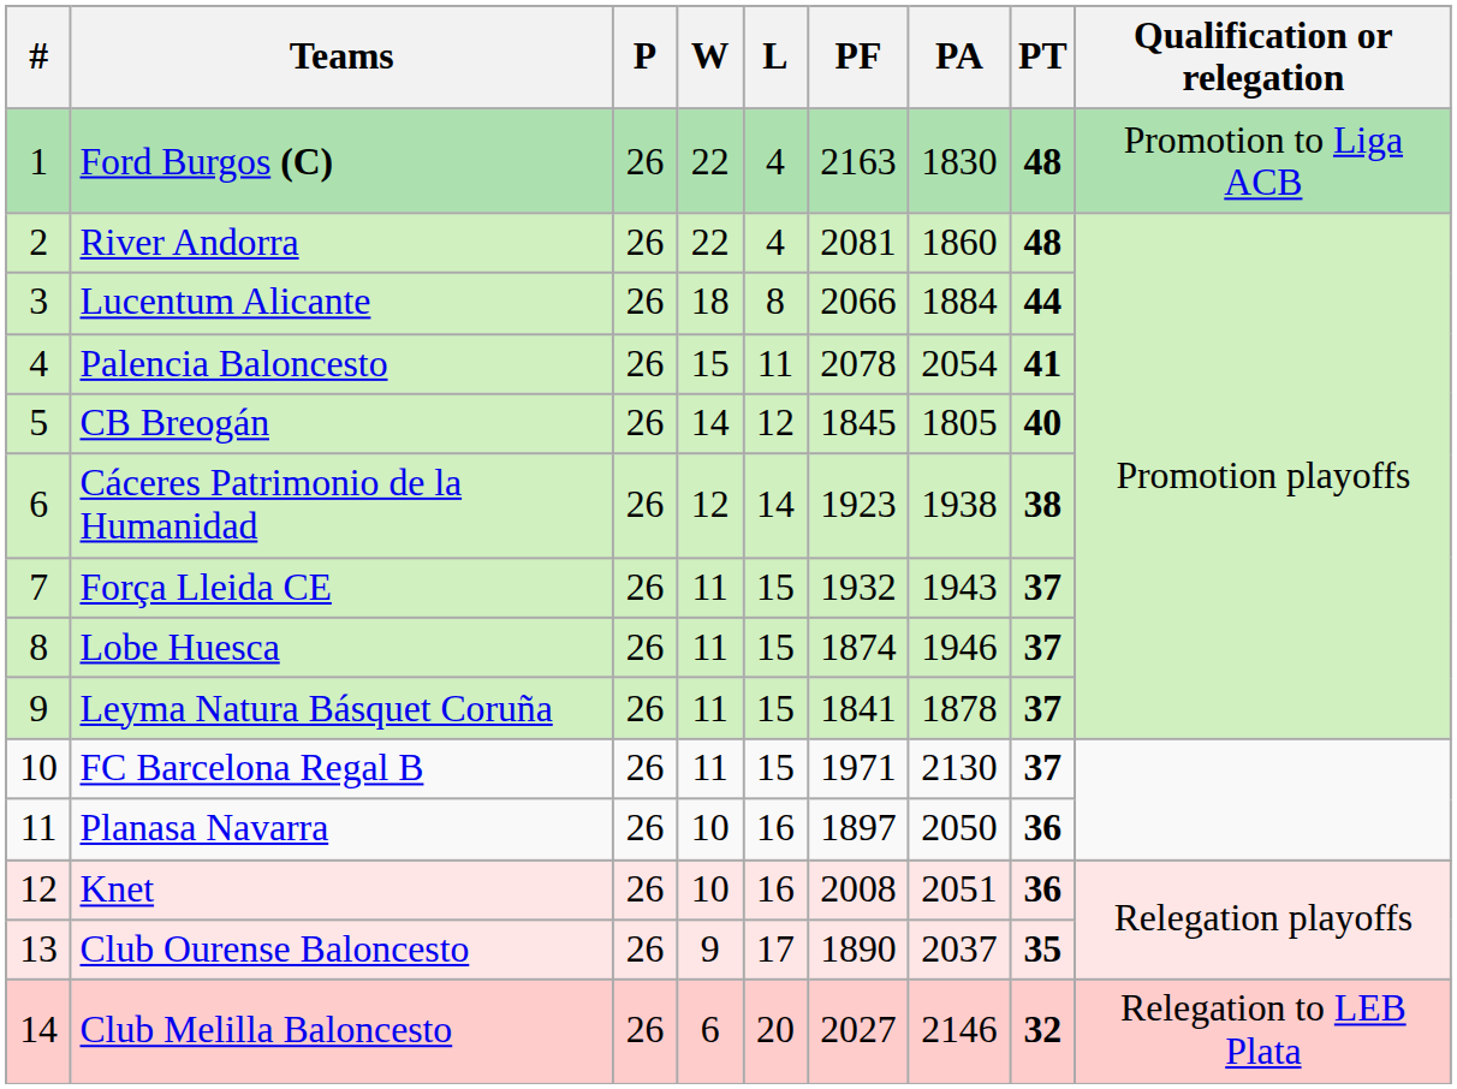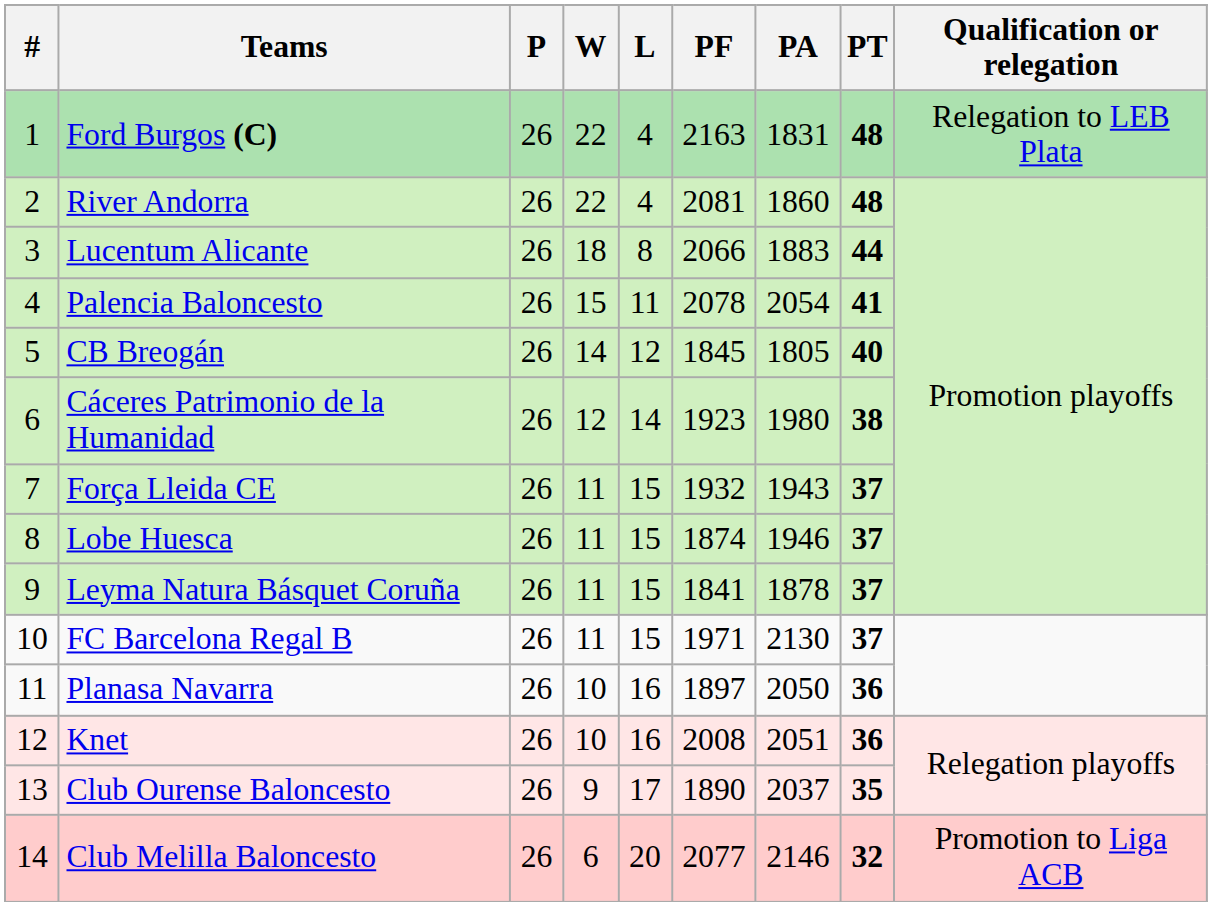 <table class="wikitable" style="text-align: center;">
 <tr>
 <th width=20>#</th>
 <th width=220>Teams</th>
 <th width=20>P</th>
 <th width=20>W</th>
 <th width=20>L</th>
 <th width=35>PF</th>
 <th width=35>PA</th>
 <th width=20>PT</th>
 <th>Qualification or relegation</th>
 </tr>
 <tr bgcolor=ACE1AF>
 <td>1</td>
 <td align="left"><a href='#'>Ford Burgos</a> <strong>(C)</strong></td>
 <td>26</td>
 <td>22</td>
 <td>4</td>
 <td>2163</td>
-<td>1830</td>
+<td>1831</td>
 <td><strong>48</strong></td>
-<td align="center">Promotion to <a href='#'>Liga ACB</a></td>
+<td align="center">Relegation to <a href='#'>LEB Plata</a></td>
 </tr>
 <tr bgcolor=D0F0C0>
 <td>2</td>
 <td align="left"><a href='#'>River Andorra</a></td>
 <td>26</td>
 <td>22</td>
 <td>4</td>
 <td>2081</td>
 <td>1860</td>
 <td><strong>48</strong></td>
 <td rowspan=8 align="center">Promotion playoffs</td>
 </tr>
 <tr bgcolor=D0F0C0>
 <td>3</td>
 <td align="left"><a href='#'>Lucentum Alicante</a></td>
 <td>26</td>
 <td>18</td>
 <td>8</td>
 <td>2066</td>
-<td>1884</td>
+<td>1883</td>
 <td><strong>44</strong></td>
 </tr>
 <tr bgcolor=D0F0C0>
 <td>4</td>
 <td align="left"><a href='#'>Palencia Baloncesto</a></td>
 <td>26</td>
 <td>15</td>
 <td>11</td>
 <td>2078</td>
 <td>2054</td>
 <td><strong>41</strong></td>
 </tr>
 <tr bgcolor=D0F0C0>
 <td>5</td>
 <td align="left"><a href='#'>CB Breogán</a></td>
 <td>26</td>
 <td>14</td>
 <td>12</td>
 <td>1845</td>
 <td>1805</td>
 <td><strong>40</strong></td>
 </tr>
 <tr bgcolor=D0F0C0>
 <td>6</td>
 <td align="left"><a href='#'>Cáceres Patrimonio de la Humanidad</a></td>
 <td>26</td>
 <td>12</td>
 <td>14</td>
 <td>1923</td>
-<td>1938</td>
+<td>1980</td>
 <td><strong>38</strong></td>
 </tr>
 <tr bgcolor=D0F0C0>
 <td>7</td>
 <td align="left"><a href='#'>Força Lleida CE</a></td>
 <td>26</td>
 <td>11</td>
 <td>15</td>
 <td>1932</td>
 <td>1943</td>
 <td><strong>37</strong></td>
 </tr>
 <tr bgcolor=D0F0C0>
 <td>8</td>
 <td align="left"><a href='#'>Lobe Huesca</a></td>
 <td>26</td>
 <td>11</td>
 <td>15</td>
 <td>1874</td>
 <td>1946</td>
 <td><strong>37</strong></td>
 </tr>
 <tr bgcolor=D0F0C0>
 <td>9</td>
 <td align="left"><a href='#'>Leyma Natura Básquet Coruña</a></td>
 <td>26</td>
 <td>11</td>
 <td>15</td>
 <td>1841</td>
 <td>1878</td>
 <td><strong>37</strong></td>
 </tr>
 <tr>
 <td>10</td>
 <td align="left"><a href='#'>FC Barcelona Regal B</a></td>
 <td>26</td>
 <td>11</td>
 <td>15</td>
 <td>1971</td>
 <td>2130</td>
 <td><strong>37</strong></td>
 </tr>
 <tr>
 <td>11</td>
 <td align="left"><a href='#'>Planasa Navarra</a></td>
 <td>26</td>
 <td>10</td>
 <td>16</td>
 <td>1897</td>
 <td>2050</td>
 <td><strong>36</strong></td>
 </tr>
 <tr bgcolor=FFE6E6>
 <td>12</td>
 <td align="left"><a href='#'>Knet</a></td>
 <td>26</td>
 <td>10</td>
 <td>16</td>
 <td>2008</td>
 <td>2051</td>
 <td><strong>36</strong></td>
 <td rowspan=2 align="center">Relegation playoffs</td>
 </tr>
 <tr bgcolor=FFE6E6>
 <td>13</td>
 <td align="left"><a href='#'>Club Ourense Baloncesto</a></td>
 <td>26</td>
 <td>9</td>
 <td>17</td>
 <td>1890</td>
 <td>2037</td>
 <td><strong>35</strong></td>
 </tr>
 <tr bgcolor=FFCCCC>
 <td>14</td>
 <td align="left"><a href='#'>Club Melilla Baloncesto</a></td>
 <td>26</td>
 <td>6</td>
 <td>20</td>
-<td>2027</td>
+<td>2077</td>
 <td>2146</td>
 <td><strong>32</strong></td>
-<td align="center">Relegation to <a href='#'>LEB Plata</a></td>
+<td align="center">Promotion to <a href='#'>Liga ACB</a></td>
 </tr>
 <tr>
 </tr>
 </table>
